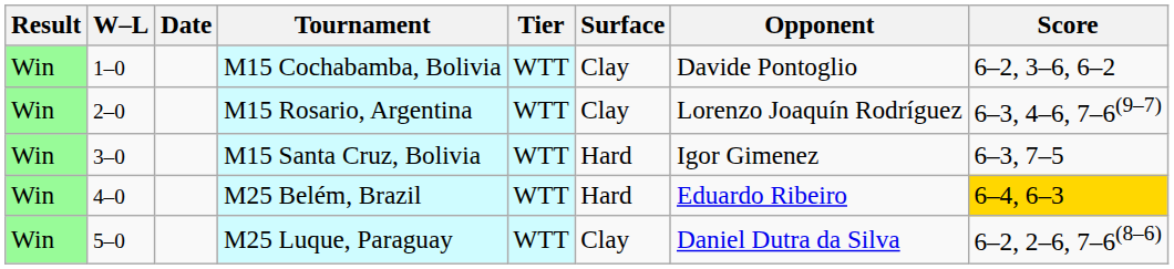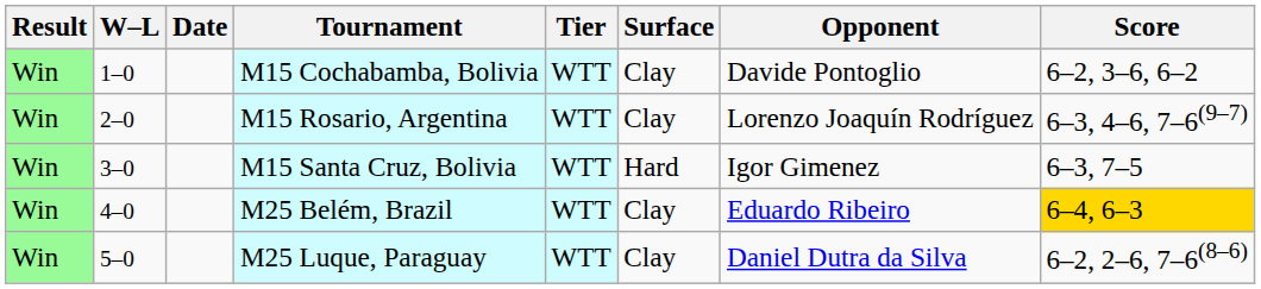 <table class="sortable wikitable">
 <tr>
 <th>Result</th>
 <th class="unsortable">W–L</th>
 <th>Date</th>
 <th>Tournament</th>
 <th>Tier</th>
 <th>Surface</th>
 <th>Opponent</th>
 <th class="unsortable">Score</th>
 </tr>
 <tr>
 <td bgcolor=98fb98>Win</td>
 <td><small>1–0</small></td>
 <td></td>
 <td bgcolor=cffcff>M15 Cochabamba, Bolivia</td>
 <td bgcolor=cffcff>WTT</td>
 <td>Clay</td>
 <td> Davide Pontoglio</td>
 <td>6–2, 3–6, 6–2</td>
 </tr>
 <tr>
 <td bgcolor=98fb98>Win</td>
 <td><small>2–0</small></td>
 <td></td>
 <td bgcolor=cffcff>M15 Rosario, Argentina</td>
 <td bgcolor=cffcff>WTT</td>
 <td>Clay</td>
 <td> Lorenzo Joaquín Rodríguez</td>
 <td>6–3, 4–6, 7–6<sup>(9–7)</sup></td>
 </tr>
 <tr>
 <td bgcolor=98fb98>Win</td>
 <td><small>3–0</small></td>
 <td></td>
 <td bgcolor=cffcff>M15 Santa Cruz, Bolivia</td>
 <td bgcolor=cffcff>WTT</td>
 <td>Hard</td>
 <td> Igor Gimenez</td>
 <td>6–3, 7–5</td>
 </tr>
 <tr>
 <td bgcolor=98fb98>Win</td>
 <td><small>4–0</small></td>
 <td></td>
 <td bgcolor=cffcff>M25 Belém, Brazil</td>
 <td bgcolor=cffcff>WTT</td>
-<td>Hard</td>
+<td>Clay</td>
 <td> <a href='#'>Eduardo Ribeiro</a></td>
 <td style="background: gold;">6–4, 6–3</td>
 </tr>
 <tr>
 <td bgcolor=98fb98>Win</td>
 <td><small>5–0</small></td>
 <td></td>
 <td bgcolor=cffcff>M25 Luque, Paraguay</td>
 <td bgcolor=cffcff>WTT</td>
 <td>Clay</td>
 <td> <a href='#'>Daniel Dutra da Silva</a></td>
 <td>6–2, 2–6, 7–6<sup>(8–6)</sup></td>
 </tr>
 </table>
